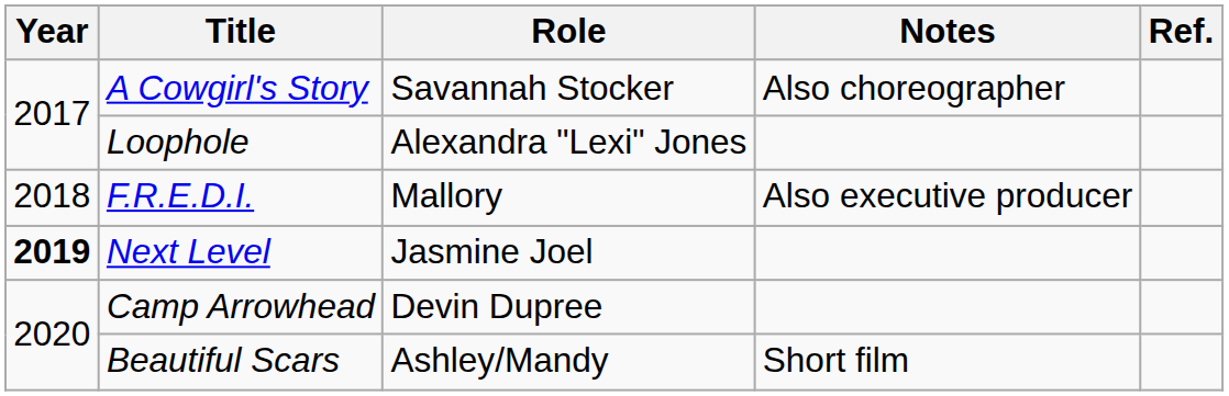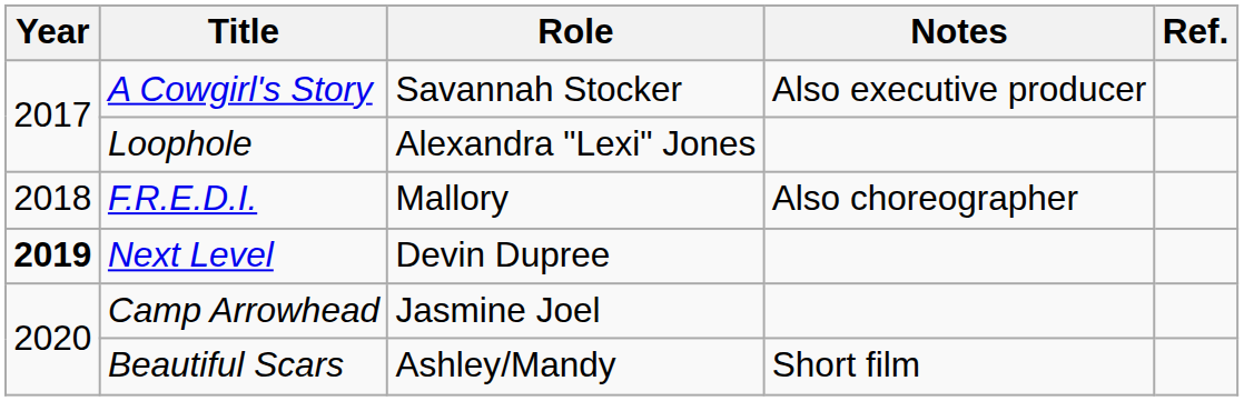 <table class="wikitable">
 <tr>
 <th>Year</th>
 <th>Title</th>
 <th>Role</th>
 <th>Notes</th>
 <th>Ref.</th>
 </tr>
 <tr>
 <td rowspan="2">2017</td>
 <td><em><a href='#'>A Cowgirl's Story</a></em></td>
 <td>Savannah Stocker</td>
-<td>Also choreographer</td>
+<td>Also executive producer</td>
 <td></td>
 </tr>
 <tr>
 <td><em>Loophole</em></td>
 <td>Alexandra "Lexi" Jones</td>
 <td></td>
 <td></td>
 </tr>
 <tr>
 <td>2018</td>
 <td><em><a href='#'>F.R.E.D.I.</a></em></td>
 <td>Mallory</td>
-<td>Also executive producer</td>
+<td>Also choreographer</td>
 <td></td>
 </tr>
 <tr>
 <td rowspan="1"><strong>2019</strong></td>
 <td><em><a href='#'>Next Level</a></em></td>
-<td>Jasmine Joel</td>
+<td>Devin Dupree</td>
 <td></td>
 <td></td>
 </tr>
 <tr>
 <td rowspan="2">2020</td>
 <td><em>Camp Arrowhead</em></td>
-<td>Devin Dupree</td>
+<td>Jasmine Joel</td>
 <td></td>
 <td></td>
 </tr>
 <tr>
 <td><em>Beautiful Scars</em></td>
 <td>Ashley/Mandy</td>
 <td>Short film</td>
 <td></td>
 </tr>
 </table>
